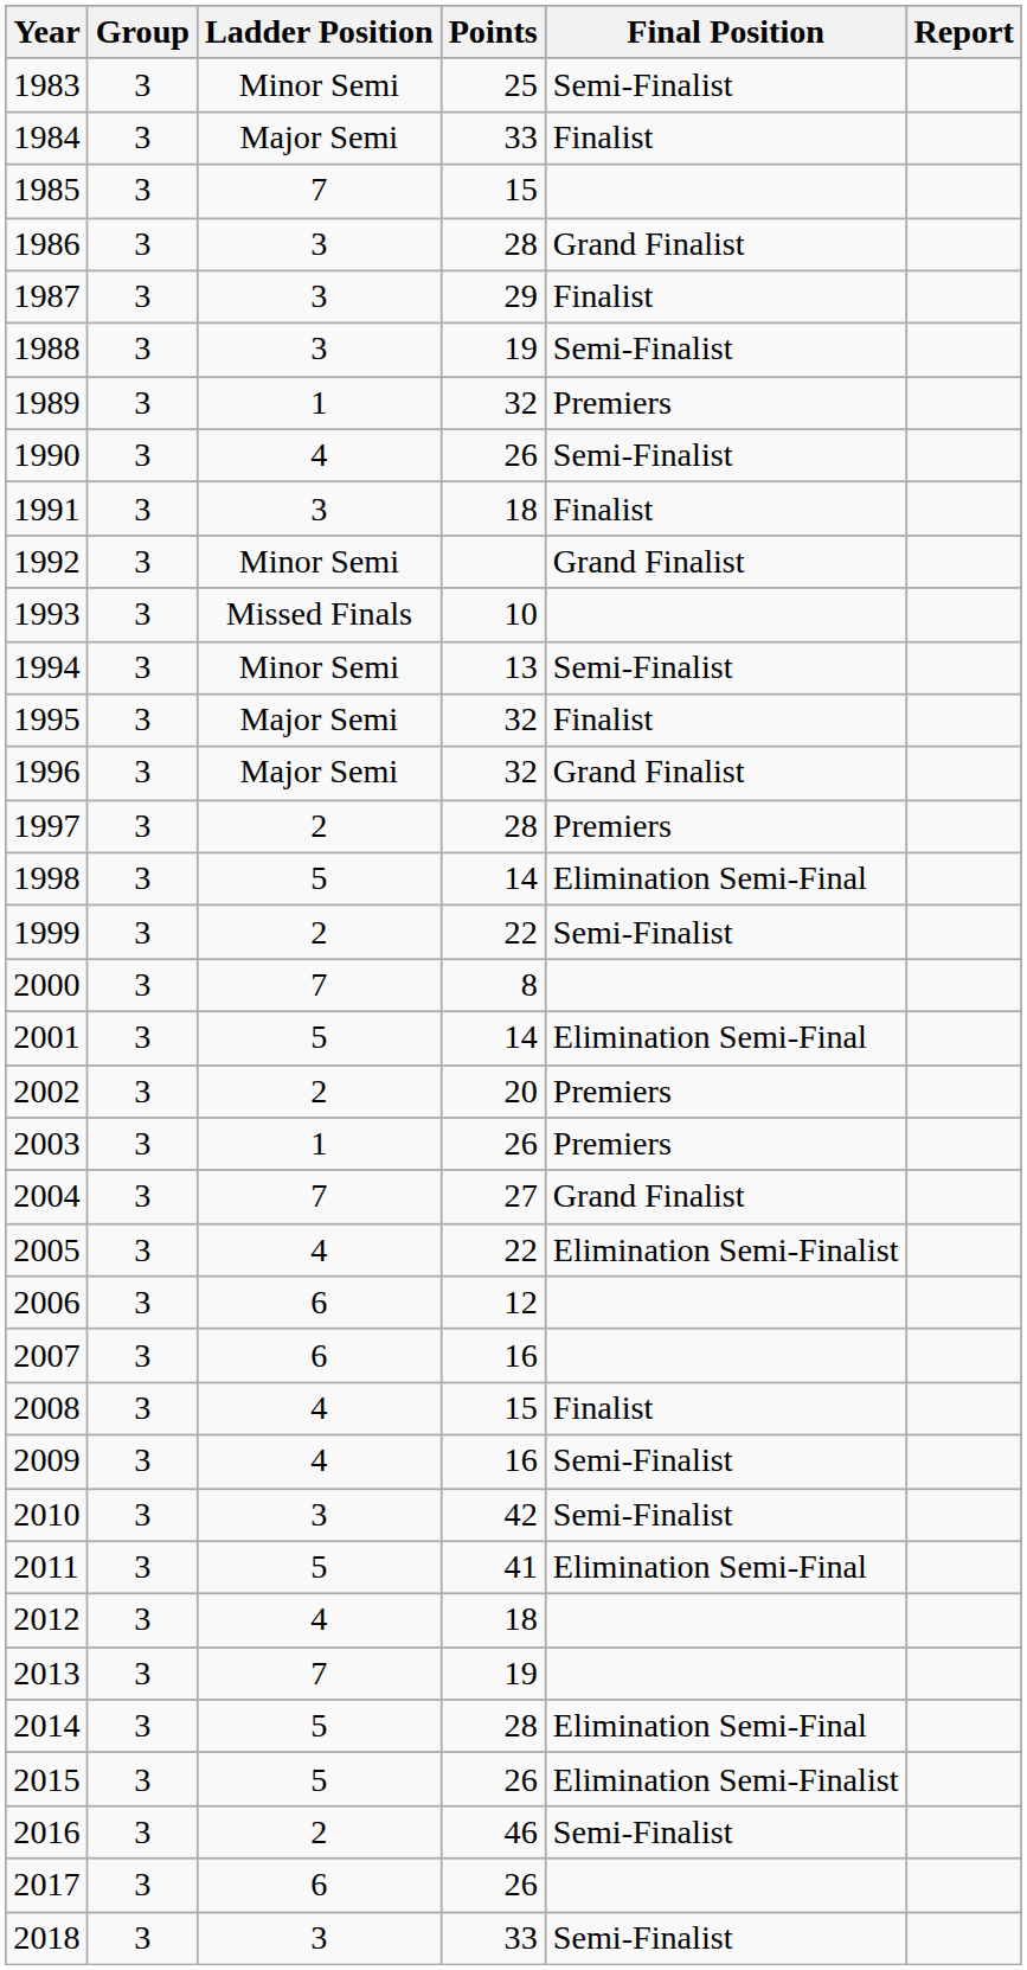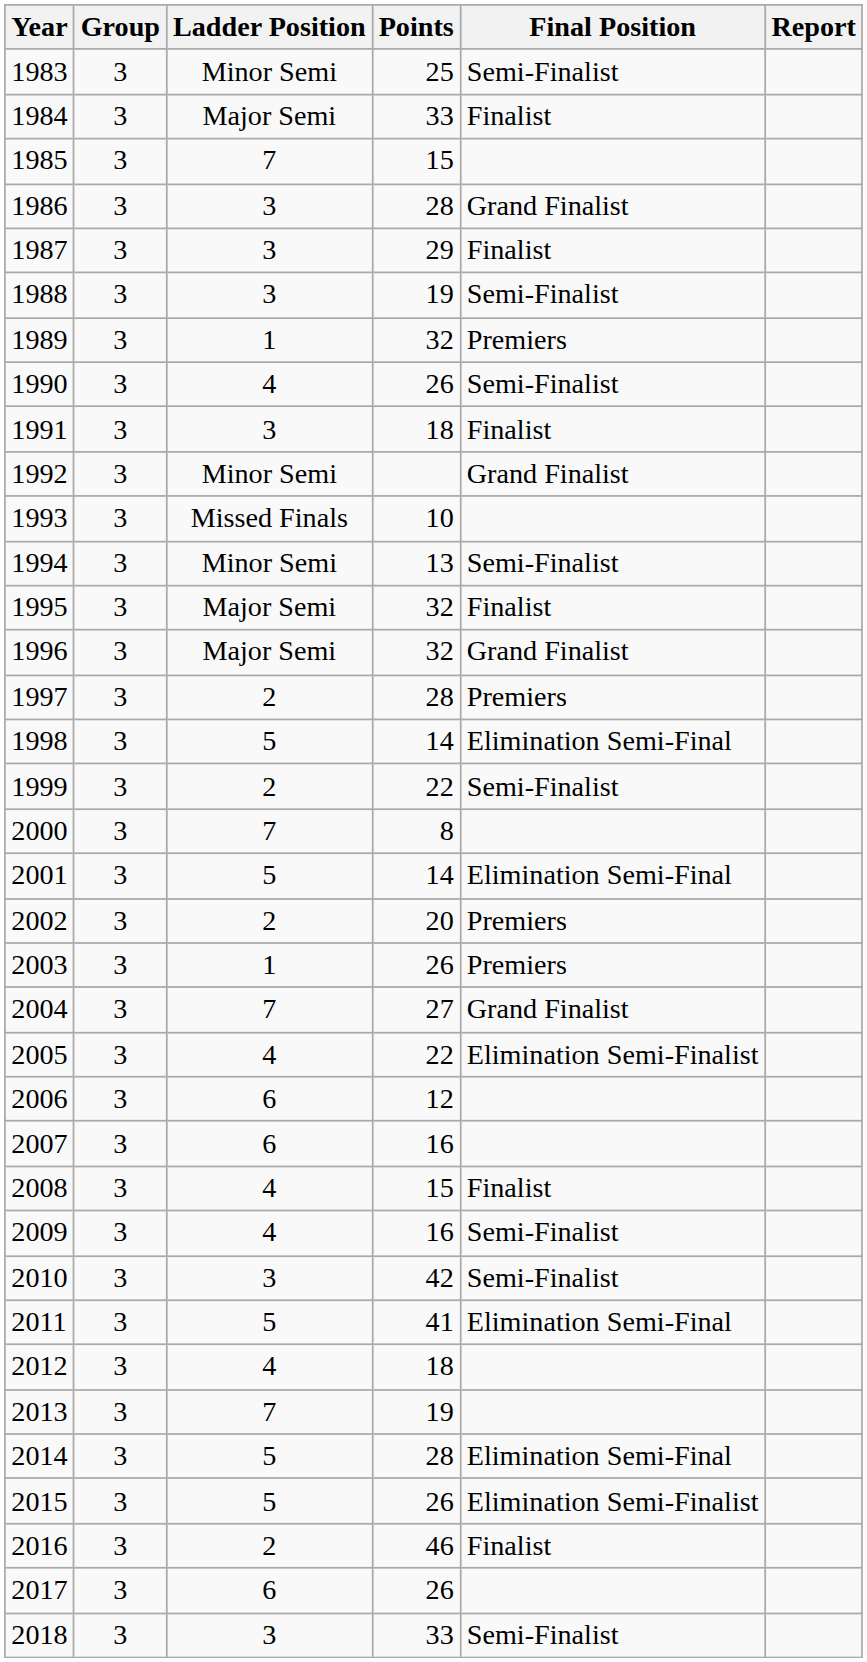 <table class="wikitable sortable">
 <tr>
 <th>Year</th>
 <th>Group</th>
 <th>Ladder Position</th>
 <th>Points</th>
 <th>Final Position</th>
 <th>Report</th>
 </tr>
 <tr>
 <td>1983</td>
 <td align=center>3</td>
 <td align=center>Minor Semi</td>
 <td align=right>25</td>
 <td>Semi-Finalist</td>
 <td></td>
 </tr>
 <tr>
 <td>1984</td>
 <td align=center>3</td>
 <td align=center>Major Semi</td>
 <td align=right>33</td>
 <td>Finalist</td>
 <td></td>
 </tr>
 <tr>
 <td>1985</td>
 <td align=center>3</td>
 <td align=center>7</td>
 <td align=right>15</td>
 <td></td>
 <td></td>
 </tr>
 <tr>
 <td>1986</td>
 <td align=center>3</td>
 <td align=center>3</td>
 <td align=right>28</td>
 <td>Grand Finalist</td>
 <td></td>
 </tr>
 <tr>
 <td>1987</td>
 <td align=center>3</td>
 <td align=center>3</td>
 <td align=right>29</td>
 <td>Finalist</td>
 <td></td>
 </tr>
 <tr>
 <td>1988</td>
 <td align=center>3</td>
 <td align=center>3</td>
 <td align=right>19</td>
 <td>Semi-Finalist</td>
 <td></td>
 </tr>
 <tr>
 <td>1989</td>
 <td align=center>3</td>
 <td align=center>1</td>
 <td align=right>32</td>
 <td>Premiers</td>
 <td></td>
 </tr>
 <tr>
 <td>1990</td>
 <td align=center>3</td>
 <td align=center>4</td>
 <td align=right>26</td>
 <td>Semi-Finalist</td>
 <td></td>
 </tr>
 <tr>
 <td>1991</td>
 <td align=center>3</td>
 <td align=center>3</td>
 <td align=right>18</td>
 <td>Finalist</td>
 <td></td>
 </tr>
 <tr>
 <td>1992</td>
 <td align=center>3</td>
 <td align=center>Minor Semi</td>
 <td align=right></td>
 <td>Grand Finalist</td>
 <td></td>
 </tr>
 <tr>
 <td>1993</td>
 <td align=center>3</td>
 <td align=center>Missed Finals</td>
 <td align=right>10</td>
 <td></td>
 <td></td>
 </tr>
 <tr>
 <td>1994</td>
 <td align=center>3</td>
 <td align=center>Minor Semi</td>
 <td align=right>13</td>
 <td>Semi-Finalist</td>
 <td></td>
 </tr>
 <tr>
 <td>1995</td>
 <td align=center>3</td>
 <td align=center>Major Semi</td>
 <td align=right>32</td>
 <td>Finalist</td>
 <td></td>
 </tr>
 <tr>
 <td>1996</td>
 <td align=center>3</td>
 <td align=center>Major Semi</td>
 <td align=right>32</td>
 <td>Grand Finalist</td>
 <td></td>
 </tr>
 <tr>
 <td>1997</td>
 <td align=center>3</td>
 <td align=center>2</td>
 <td align=right>28</td>
 <td>Premiers</td>
 <td></td>
 </tr>
 <tr>
 <td>1998</td>
 <td align=center>3</td>
 <td align=center>5</td>
 <td align=right>14</td>
 <td>Elimination Semi-Final</td>
 <td></td>
 </tr>
 <tr>
 <td>1999</td>
 <td align=center>3</td>
 <td align=center>2</td>
 <td align=right>22</td>
 <td>Semi-Finalist</td>
 <td></td>
 </tr>
 <tr>
 <td>2000</td>
 <td align=center>3</td>
 <td align=center>7</td>
 <td align=right>8</td>
 <td></td>
 <td></td>
 </tr>
 <tr>
 <td>2001</td>
 <td align=center>3</td>
 <td align=center>5</td>
 <td align=right>14</td>
 <td>Elimination Semi-Final</td>
 <td></td>
 </tr>
 <tr>
 <td>2002</td>
 <td align=center>3</td>
 <td align=center>2</td>
 <td align=right>20</td>
 <td>Premiers</td>
 <td></td>
 </tr>
 <tr>
 <td>2003</td>
 <td align=center>3</td>
 <td align=center>1</td>
 <td align=right>26</td>
 <td>Premiers</td>
 <td></td>
 </tr>
 <tr>
 <td>2004</td>
 <td align=center>3</td>
 <td align=center>7</td>
 <td align=right>27</td>
 <td>Grand Finalist</td>
 <td></td>
 </tr>
 <tr>
 <td>2005</td>
 <td align=center>3</td>
 <td align=center>4</td>
 <td align=right>22</td>
 <td>Elimination Semi-Finalist</td>
 <td></td>
 </tr>
 <tr>
 <td>2006</td>
 <td align=center>3</td>
 <td align=center>6</td>
 <td align=right>12</td>
 <td></td>
 <td></td>
 </tr>
 <tr>
 <td>2007</td>
 <td align=center>3</td>
 <td align=center>6</td>
 <td align=right>16</td>
 <td></td>
 <td></td>
 </tr>
 <tr>
 <td>2008</td>
 <td align=center>3</td>
 <td align=center>4</td>
 <td align=right>15</td>
 <td>Finalist</td>
 <td></td>
 </tr>
 <tr>
 <td>2009</td>
 <td align=center>3</td>
 <td align=center>4</td>
 <td align=right>16</td>
 <td>Semi-Finalist</td>
 <td></td>
 </tr>
 <tr>
 <td>2010</td>
 <td align=center>3</td>
 <td align=center>3</td>
 <td align=right>42</td>
 <td>Semi-Finalist</td>
 <td></td>
 </tr>
 <tr>
 <td>2011</td>
 <td align=center>3</td>
 <td align=center>5</td>
 <td align=right>41</td>
 <td>Elimination Semi-Final</td>
 <td></td>
 </tr>
 <tr>
 <td>2012</td>
 <td align=center>3</td>
 <td align=center>4</td>
 <td align=right>18</td>
 <td></td>
 <td></td>
 </tr>
 <tr>
 <td>2013</td>
 <td align=center>3</td>
 <td align=center>7</td>
 <td align=right>19</td>
 <td></td>
 <td></td>
 </tr>
 <tr>
 <td>2014</td>
 <td align=center>3</td>
 <td align=center>5</td>
 <td align=right>28</td>
 <td>Elimination Semi-Final</td>
 <td></td>
 </tr>
 <tr>
 <td>2015</td>
 <td align=center>3</td>
 <td align=center>5</td>
 <td align=right>26</td>
 <td>Elimination Semi-Finalist</td>
 <td></td>
 </tr>
 <tr>
 <td>2016</td>
 <td align=center>3</td>
 <td align=center>2</td>
 <td align=right>46</td>
-<td>Semi-Finalist</td>
+<td>Finalist</td>
 <td></td>
 </tr>
 <tr>
 <td>2017</td>
 <td align=center>3</td>
 <td align=center>6</td>
 <td align=right>26</td>
 <td></td>
 <td></td>
 </tr>
 <tr>
 <td>2018</td>
 <td align=center>3</td>
 <td align=center>3</td>
 <td align=right>33</td>
 <td>Semi-Finalist</td>
 <td></td>
 </tr>
 </table>
